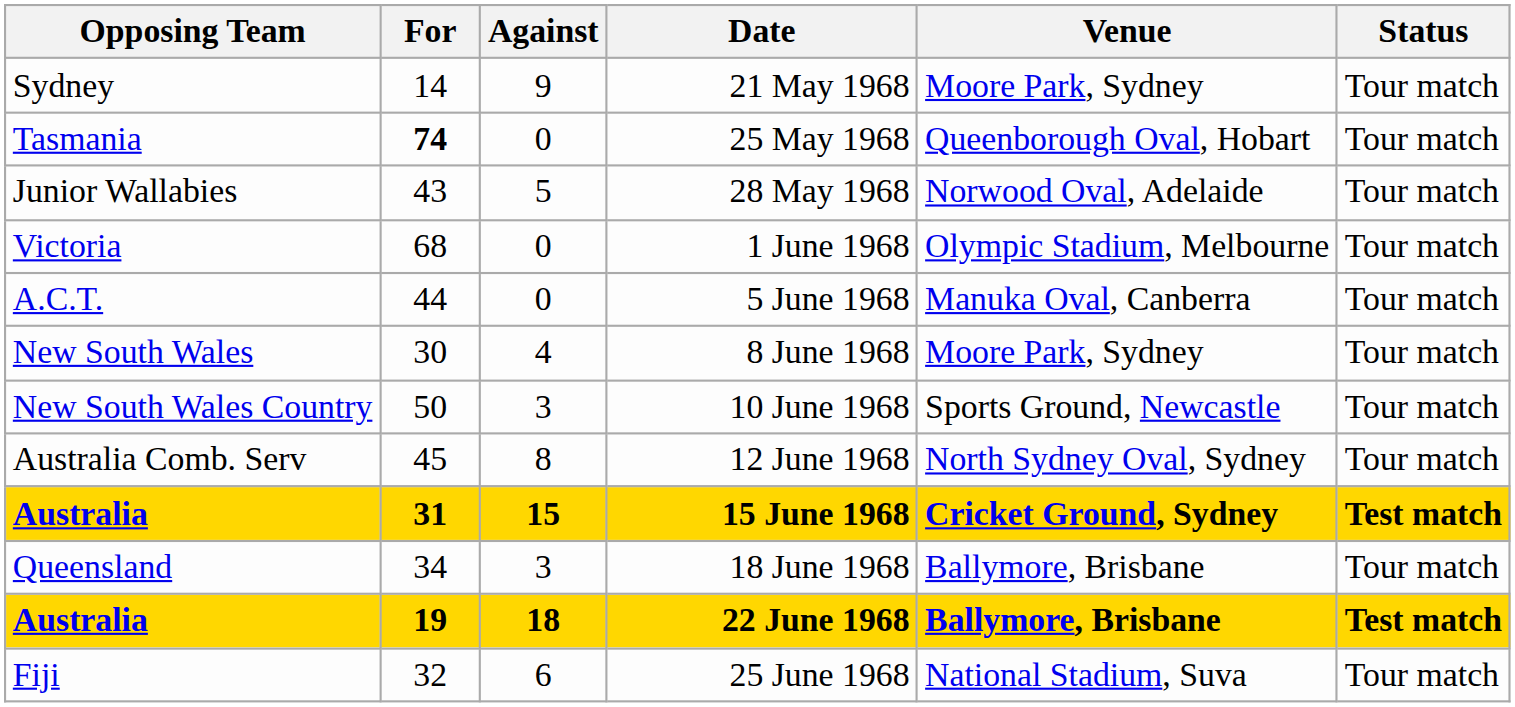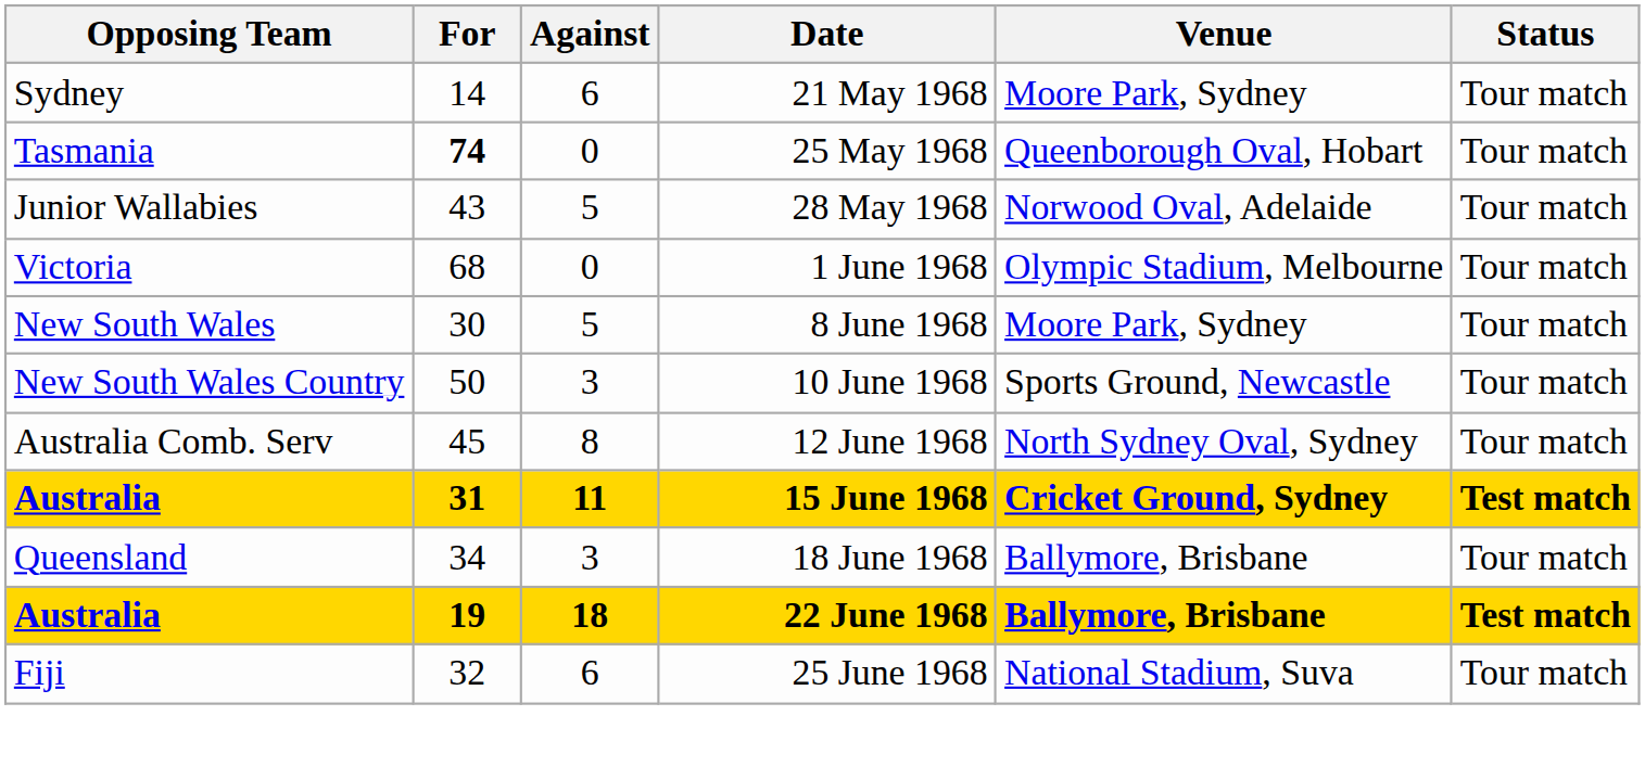 <table class=wikitable>
 <tr>
 <th>Opposing Team</th>
 <th>For</th>
 <th>Against</th>
 <th>Date</th>
 <th>Venue</th>
 <th>Status</th>
 </tr>
 <tr bgcolor=#fdfdfd>
 <td>Sydney</td>
 <td align=center width=40>14</td>
-<td align=center width=40>9</td>
+<td align=center width=40>6</td>
 <td width=140 align=right>21 May 1968</td>
 <td><a href='#'>Moore Park</a>, Sydney</td>
 <td>Tour match</td>
 </tr>
 <tr bgcolor=#fdfdfd>
 <td><a href='#'>Tasmania</a></td>
 <td align=center width=40><strong>74</strong></td>
 <td align=center width=40>0</td>
 <td width=140 align=right>25 May 1968</td>
 <td><a href='#'>Queenborough Oval</a>, Hobart</td>
 <td>Tour match</td>
 </tr>
 <tr bgcolor=#fdfdfd>
 <td>Junior Wallabies</td>
 <td align=center width=40>43</td>
 <td align=center width=40>5</td>
 <td width=140 align=right>28 May 1968</td>
 <td><a href='#'>Norwood Oval</a>, Adelaide</td>
 <td>Tour match</td>
 </tr>
 <tr bgcolor=#fdfdfd>
 <td><a href='#'>Victoria</a></td>
 <td align=center width=40>68</td>
 <td align=center width=40>0</td>
 <td width=140 align=right>1 June 1968</td>
 <td><a href='#'>Olympic Stadium</a>, Melbourne</td>
 <td>Tour match</td>
 </tr>
 <tr bgcolor=#fdfdfd>
-<td><a href='#'>A.C.T.</a></td>
-<td align=center width=40>44</td>
-<td align=center width=40>0</td>
-<td width=140 align=right>5 June 1968</td>
-<td><a href='#'>Manuka Oval</a>, Canberra</td>
-<td>Tour match</td>
-</tr>
-<tr bgcolor=#fdfdfd>
 <td><a href='#'>New South Wales</a></td>
 <td align=center width=40>30</td>
-<td align=center width=40>4</td>
+<td align=center width=40>5</td>
 <td width=140 align=right>8 June 1968</td>
 <td><a href='#'>Moore Park</a>, Sydney</td>
 <td>Tour match</td>
 </tr>
 <tr bgcolor=#fdfdfd>
 <td><a href='#'>New South Wales Country</a></td>
 <td align=center width=40>50</td>
 <td align=center width=40>3</td>
 <td width=140 align=right>10 June 1968</td>
 <td>Sports Ground, <a href='#'>Newcastle</a></td>
 <td>Tour match</td>
 </tr>
 <tr bgcolor=#fdfdfd>
 <td>Australia Comb. Serv</td>
 <td align=center width=40>45</td>
 <td align=center width=40>8</td>
 <td width=140 align=right>12 June 1968</td>
 <td><a href='#'>North Sydney Oval</a>, Sydney</td>
 <td>Tour match</td>
 </tr>
 <tr bgcolor=gold>
 <td><strong><a href='#'>Australia</a></strong></td>
 <td align=center width=40><strong>31</strong></td>
-<td align=center width=40><strong>15</strong></td>
+<td align=center width=40><strong>11</strong></td>
 <td width=140 align=right><strong>15 June 1968</strong></td>
 <td><strong><a href='#'>Cricket Ground</a>, Sydney</strong></td>
 <td><strong>Test match</strong></td>
 </tr>
 <tr bgcolor=#fdfdfd>
 <td><a href='#'>Queensland</a></td>
 <td align=center width=40>34</td>
 <td align=center width=40>3</td>
 <td width=140 align=right>18 June 1968</td>
 <td><a href='#'>Ballymore</a>, Brisbane</td>
 <td>Tour match</td>
 </tr>
 <tr bgcolor=gold>
 <td><strong><a href='#'>Australia</a></strong></td>
 <td align=center width=40><strong>19</strong></td>
 <td align=center width=40><strong>18</strong></td>
 <td width=140 align=right><strong>22 June 1968</strong></td>
 <td><strong><a href='#'>Ballymore</a>, Brisbane</strong></td>
 <td><strong>Test match</strong></td>
 </tr>
 <tr bgcolor=#fdfdfd>
 <td><a href='#'>Fiji</a></td>
 <td align=center width=40>32</td>
 <td align=center width=40>6</td>
 <td width=140 align=right>25 June 1968</td>
 <td><a href='#'>National Stadium</a>, Suva</td>
 <td>Tour match</td>
 </tr>
 </table>
